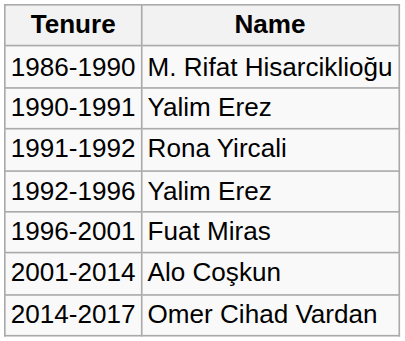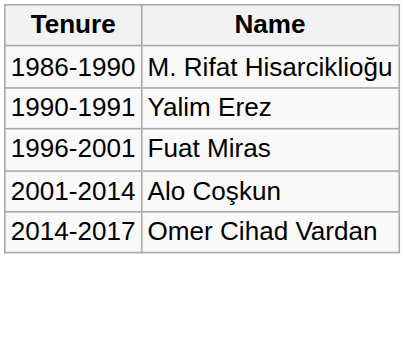 <table class="wikitable sortable">
 <tr>
 <th>Tenure</th>
 <th>Name</th>
 </tr>
 <tr>
 <td>1986-1990</td>
 <td>M. Rifat Hisarciklioğu</td>
 </tr>
 <tr>
 <td>1990-1991</td>
-<td>Yalim Erez</td>
-</tr>
-<tr>
-<td>1991-1992</td>
-<td>Rona Yircali</td>
-</tr>
-<tr>
-<td>1992-1996</td>
 <td>Yalim Erez</td>
 </tr>
 <tr>
 <td>1996-2001</td>
 <td>Fuat Miras</td>
 </tr>
 <tr>
 <td>2001-2014</td>
 <td>Alo Coşkun</td>
 </tr>
 <tr>
 <td>2014-2017</td>
 <td>Omer Cihad Vardan</td>
 </tr>
 </table>
